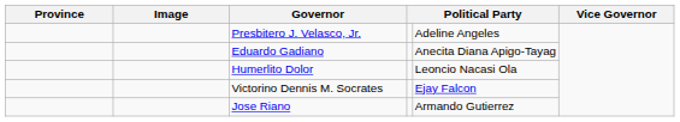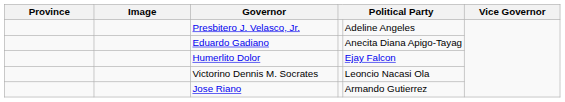 <table class="wikitable sortable">
 <tr>
 <th width=140>Province</th>
 <th width=150>Image</th>
 <th width=235>Governor</th>
 <th width=120 colspan=2>Political Party</th>
 <th width=150>Vice Governor</th>
 </tr>
 <tr>
 <td></td>
 <td align=center></td>
 <td><a href='#'>Presbitero J. Velasco, Jr.</a></td>
 <td></td>
 <td>Adeline Angeles</td>
 </tr>
 <tr>
 <td></td>
 <td align=center></td>
 <td><a href='#'>Eduardo Gadiano</a></td>
 <td></td>
 <td>Anecita Diana Apigo-Tayag</td>
 </tr>
 <tr>
 <td></td>
 <td align=center></td>
 <td><a href='#'>Humerlito Dolor</a></td>
 <td></td>
-<td>Leoncio Nacasi Ola</td>
+<td><a href='#'>Ejay Falcon</a></td>
 </tr>
 <tr>
 <td></td>
 <td align=center></td>
 <td>Victorino Dennis M. Socrates</td>
 <td></td>
-<td><a href='#'>Ejay Falcon</a></td>
+<td>Leoncio Nacasi Ola</td>
 </tr>
 <tr>
 <td></td>
 <td align=center></td>
 <td><a href='#'>Jose Riano</a></td>
 <td></td>
 <td>Armando Gutierrez</td>
 </tr>
 </table>
